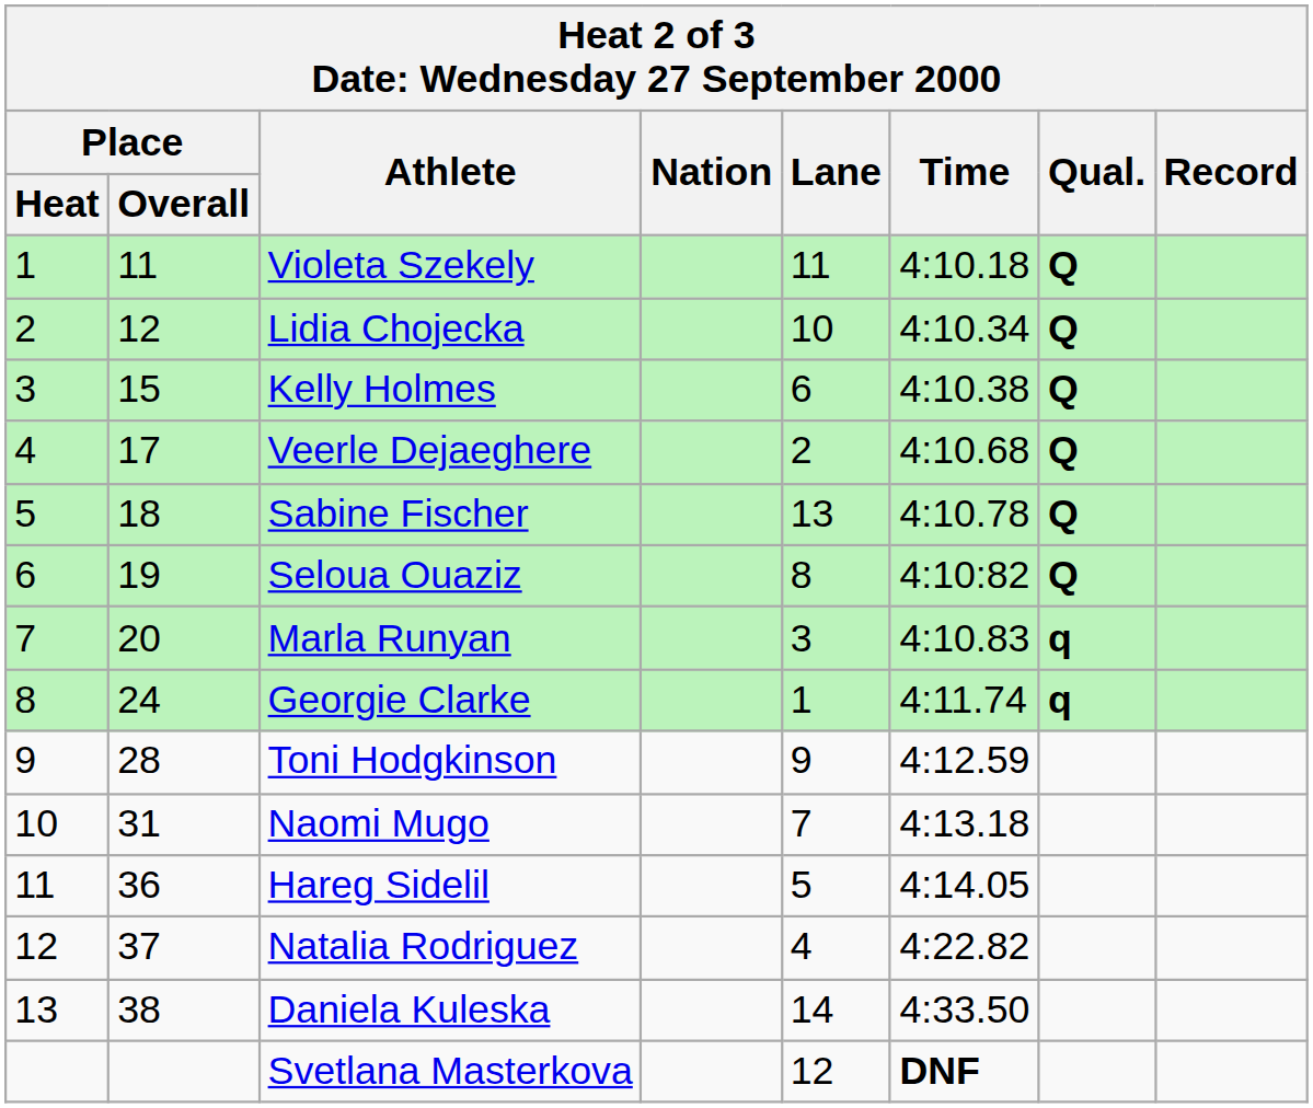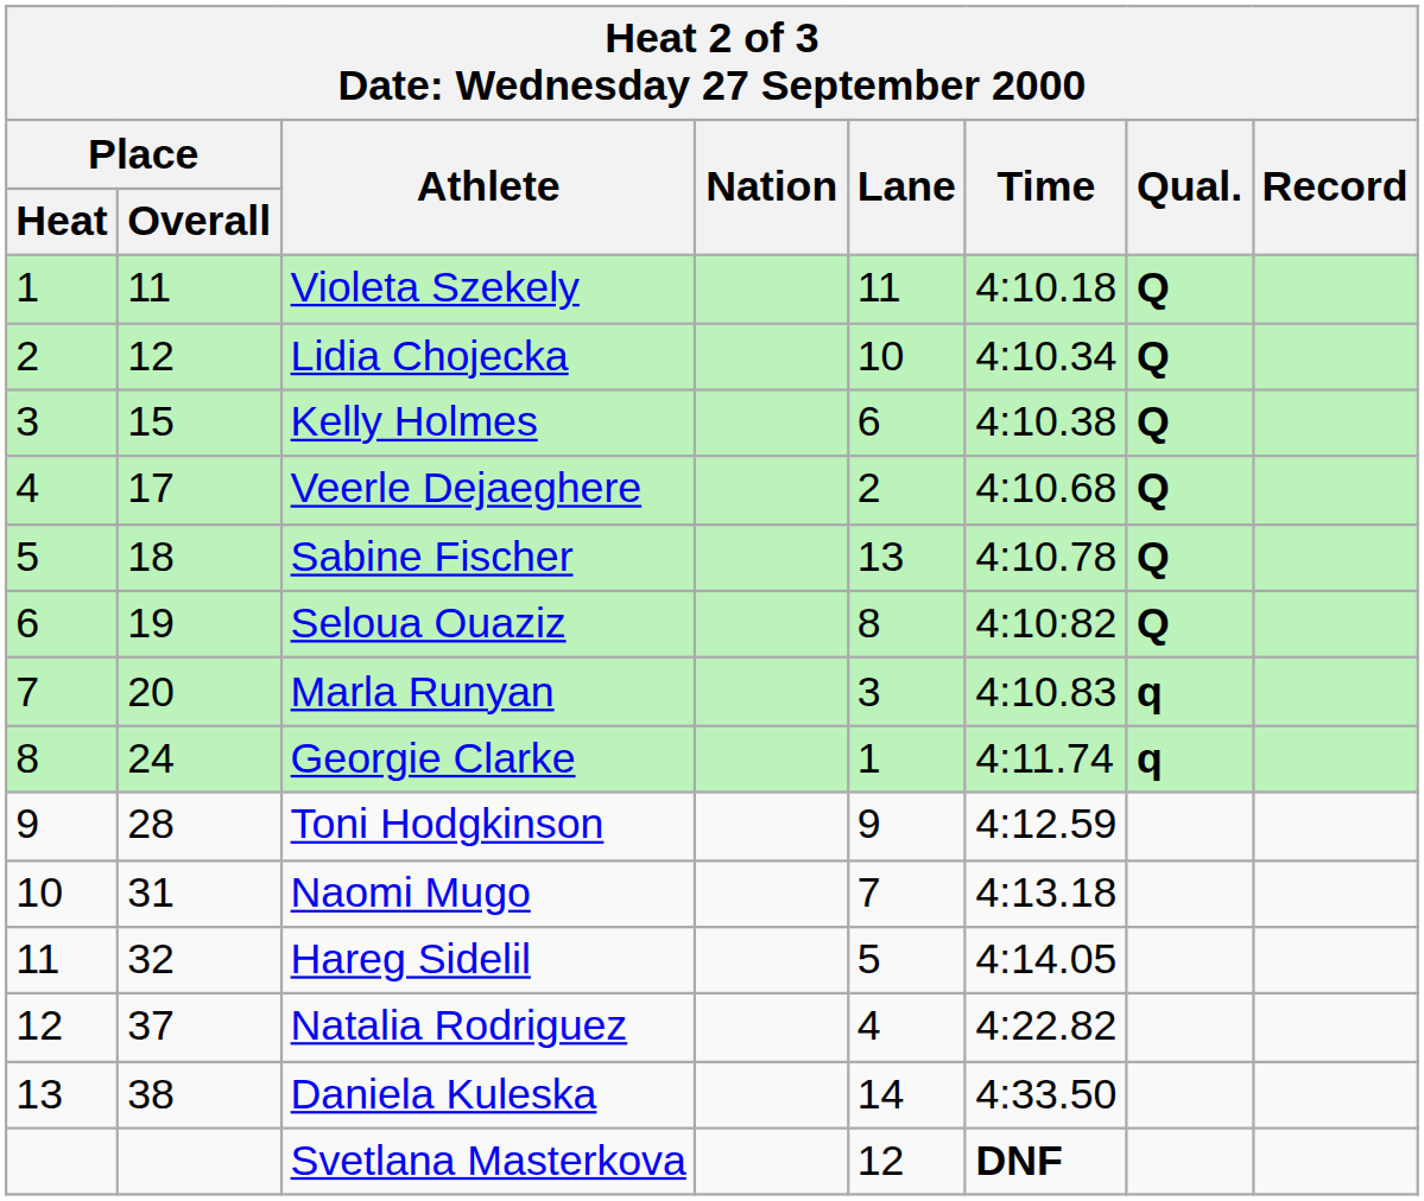 <table class="wikitable sortable">
 <tr>
 <th colspan=9>Heat 2 of 3 <br> Date: Wednesday 27 September 2000 <br></th>
 </tr>
 <tr>
 <th colspan=2>Place</th>
 <th rowspan=2>Athlete</th>
 <th rowspan=2>Nation</th>
 <th rowspan=2>Lane</th>
 <th rowspan=2>Time</th>
 <th rowspan=2>Qual.</th>
 <th rowspan=2>Record</th>
 </tr>
 <tr>
 <th>Heat</th>
 <th>Overall</th>
 </tr>
 <tr bgcolor = "bbf3bb">
 <td>1</td>
 <td>11</td>
 <td align="left"><a href='#'>Violeta Szekely</a></td>
 <td align="left"></td>
 <td>11</td>
 <td>4:10.18</td>
 <td><strong>Q</strong></td>
 <td></td>
 </tr>
 <tr bgcolor = "bbf3bb">
 <td>2</td>
 <td>12</td>
 <td align="left"><a href='#'>Lidia Chojecka</a></td>
 <td align="left"></td>
 <td>10</td>
 <td>4:10.34</td>
 <td><strong>Q</strong></td>
 <td></td>
 </tr>
 <tr bgcolor = "bbf3bb">
 <td>3</td>
 <td>15</td>
 <td align="left"><a href='#'>Kelly Holmes</a></td>
 <td align="left"></td>
 <td>6</td>
 <td>4:10.38</td>
 <td><strong>Q </strong></td>
 <td></td>
 </tr>
 <tr bgcolor = "bbf3bb">
 <td>4</td>
 <td>17</td>
 <td align="left"><a href='#'>Veerle Dejaeghere</a></td>
 <td align="left"></td>
 <td>2</td>
 <td>4:10.68</td>
 <td><strong>Q</strong></td>
 <td></td>
 </tr>
 <tr bgcolor = "bbf3bb">
 <td>5</td>
 <td>18</td>
 <td align="left"><a href='#'>Sabine Fischer</a></td>
 <td align="left"></td>
 <td>13</td>
 <td>4:10.78</td>
 <td><strong>Q</strong></td>
 <td></td>
 </tr>
 <tr bgcolor = "bbf3bb">
 <td>6</td>
 <td>19</td>
 <td align="left"><a href='#'>Seloua Ouaziz</a></td>
 <td align="left"></td>
 <td>8</td>
 <td>4:10:82</td>
 <td><strong>Q</strong></td>
 <td></td>
 </tr>
 <tr bgcolor = "bbf3bb">
 <td>7</td>
 <td>20</td>
 <td align="left"><a href='#'>Marla Runyan</a></td>
 <td align="left"></td>
 <td>3</td>
 <td>4:10.83</td>
 <td><strong>q</strong></td>
 <td></td>
 </tr>
 <tr bgcolor = "bbf3bb">
 <td>8</td>
 <td>24</td>
 <td align="left"><a href='#'>Georgie Clarke</a></td>
 <td align="left"></td>
 <td>1</td>
 <td>4:11.74</td>
 <td><strong>q</strong></td>
 <td></td>
 </tr>
 <tr>
 <td>9</td>
 <td>28</td>
 <td align="left"><a href='#'>Toni Hodgkinson</a></td>
 <td align="left"></td>
 <td>9</td>
 <td>4:12.59</td>
 <td></td>
 <td></td>
 </tr>
 <tr>
 <td>10</td>
 <td>31</td>
 <td align="left"><a href='#'>Naomi Mugo</a></td>
 <td align="left"></td>
 <td>7</td>
 <td>4:13.18</td>
 <td></td>
 <td></td>
 </tr>
 <tr>
 <td>11</td>
-<td>36</td>
+<td>32</td>
 <td align="left"><a href='#'>Hareg Sidelil</a></td>
 <td align="left"></td>
 <td>5</td>
 <td>4:14.05</td>
 <td></td>
 <td></td>
 </tr>
 <tr>
 <td>12</td>
 <td>37</td>
 <td align="left"><a href='#'>Natalia Rodriguez</a></td>
 <td align="left"></td>
 <td>4</td>
 <td>4:22.82</td>
 <td></td>
 <td></td>
 </tr>
 <tr>
 <td>13</td>
 <td>38</td>
 <td align="left"><a href='#'>Daniela Kuleska</a></td>
 <td align="left"></td>
 <td>14</td>
 <td>4:33.50</td>
 <td></td>
 <td></td>
 </tr>
 <tr>
 <td></td>
 <td></td>
 <td align="left"><a href='#'>Svetlana Masterkova</a></td>
 <td align="left"></td>
 <td>12</td>
 <td><strong>DNF</strong></td>
 <td></td>
 <td></td>
 </tr>
 </table>
